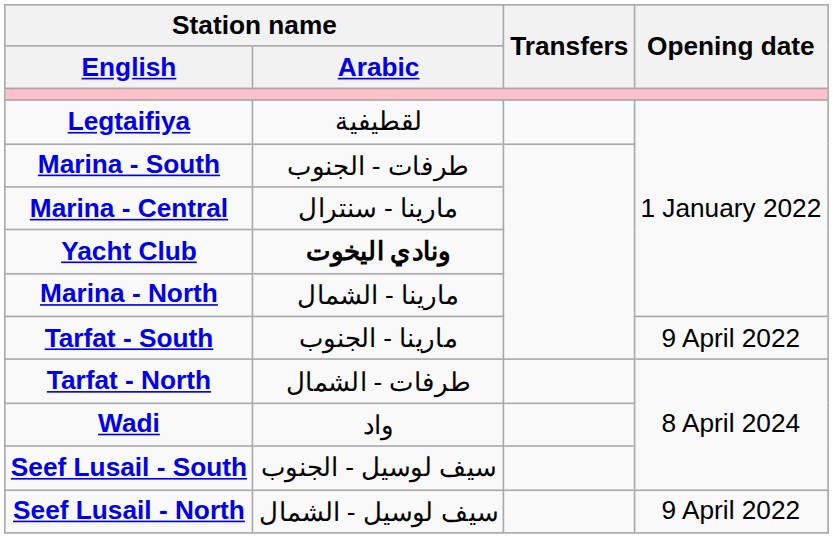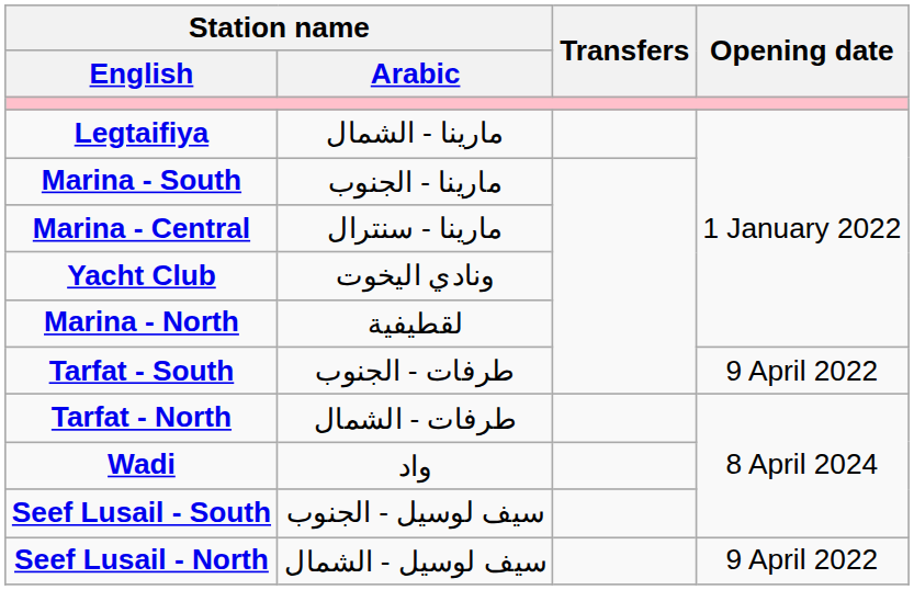 <table class="wikitable" style="text-align:center;">
 <tr>
 <th colspan="2">Station name</th>
 <th rowspan="2">Transfers</th>
 <th rowspan="2">Opening date</th>
 </tr>
 <tr>
 <th><a href='#'>English</a></th>
 <th><a href='#'>Arabic</a></th>
 </tr>
 <tr style="background:pink; height: 2pt">
 <td colspan="10"></td>
 </tr>
 <tr>
 <td><strong><a href='#'>Legtaifiya</a></strong></td>
-<td>لقطيفية</td>
+<td>مارينا - الشمال</td>
 <td></td>
 <td rowspan="5">1 January 2022</td>
 </tr>
 <tr>
 <td><strong><a href='#'>Marina - South</a></strong></td>
-<td>طرفات - الجنوب</td>
+<td>مارينا - الجنوب</td>
 <td rowspan="5"></td>
 </tr>
 <tr>
 <td><strong><a href='#'>Marina - Central</a></strong></td>
 <td>مارينا - سنترال</td>
 </tr>
 <tr>
 <td><strong><a href='#'>Yacht Club</a></strong></td>
-<td><strong>ونادي اليخوت</strong></td>
+<td>ونادي اليخوت</td>
 </tr>
 <tr>
 <td><strong><a href='#'>Marina - North</a></strong></td>
-<td>مارينا - الشمال</td>
+<td>لقطيفية</td>
 </tr>
 <tr>
 <td><strong><a href='#'>Tarfat - South</a></strong></td>
-<td>مارينا - الجنوب</td>
+<td>طرفات - الجنوب</td>
 <td>9 April 2022</td>
 </tr>
 <tr>
 <td><strong><a href='#'>Tarfat - North</a></strong></td>
 <td>طرفات - الشمال</td>
 <td></td>
 <td rowspan="3">8 April 2024</td>
 </tr>
 <tr>
 <td><a href='#'><strong>Wadi</strong></a></td>
 <td>واد</td>
 <td></td>
 </tr>
 <tr>
 <td><a href='#'><strong>Seef Lusail - South</strong></a></td>
 <td>سيف لوسيل - الجنوب</td>
 <td></td>
 </tr>
 <tr>
 <td><a href='#'><strong>Seef Lusail - North</strong></a></td>
 <td>سيف لوسيل - الشمال</td>
 <td></td>
 <td>9 April 2022</td>
 </tr>
 </table>
